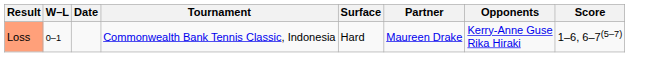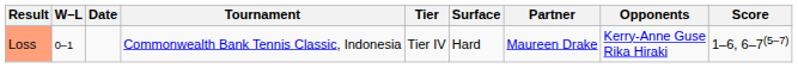 <table class="sortable wikitable">
 <tr>
 <th>Result</th>
 <th class="unsortable">W–L</th>
 <th>Date</th>
 <th>Tournament</th>
+<th>Tier</th>
 <th>Surface</th>
 <th>Partner</th>
 <th>Opponents</th>
 <th class="unsortable">Score</th>
 </tr>
 <tr>
 <td style="background:#ffa07a;">Loss</td>
 <td><small>0–1</small></td>
 <td><a href='#'></a></td>
 <td><a href='#'>Commonwealth Bank Tennis Classic</a>, Indonesia</td>
+<td>Tier IV</td>
 <td>Hard</td>
 <td> <a href='#'>Maureen Drake</a></td>
 <td> <a href='#'>Kerry-Anne Guse</a> <br>  <a href='#'>Rika Hiraki</a></td>
 <td>1–6, 6–7<sup>(5–7)</sup></td>
 </tr>
 </table>
